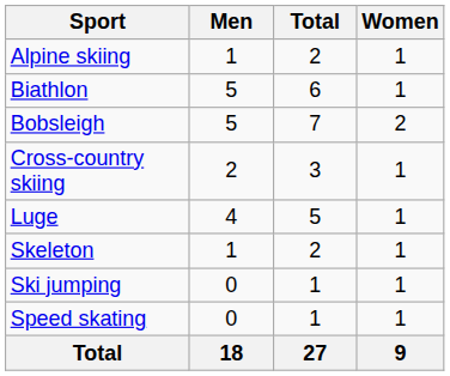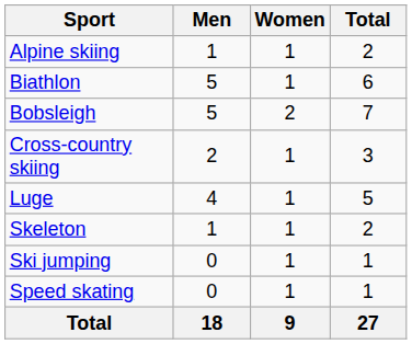 <table class="wikitable sortable" style="text-align:center;">
 <tr>
 <th width=130>Sport</th>
 <th width=55>Men</th>
+<th width=55>Women</th>
 <th width=55>Total</th>
-<th width=55>Women</th>
 </tr>
 <tr>
 <td align=left><a href='#'>Alpine skiing</a></td>
 <td>1</td>
+<td>1</td>
 <td>2</td>
-<td>1</td>
 </tr>
 <tr>
 <td align=left><a href='#'>Biathlon</a></td>
 <td>5</td>
+<td>1</td>
 <td>6</td>
-<td>1</td>
 </tr>
 <tr>
 <td align=left><a href='#'>Bobsleigh</a></td>
 <td>5</td>
+<td>2</td>
 <td>7</td>
-<td>2</td>
 </tr>
 <tr>
 <td align=left><a href='#'>Cross-country skiing</a></td>
 <td>2</td>
+<td>1</td>
 <td>3</td>
-<td>1</td>
 </tr>
 <tr>
 <td align=left><a href='#'>Luge</a></td>
 <td>4</td>
+<td>1</td>
 <td>5</td>
-<td>1</td>
 </tr>
 <tr>
 <td align=left><a href='#'>Skeleton</a></td>
 <td>1</td>
+<td>1</td>
 <td>2</td>
-<td>1</td>
 </tr>
 <tr>
 <td align=left><a href='#'>Ski jumping</a></td>
 <td>0</td>
 <td>1</td>
 <td>1</td>
 </tr>
 <tr>
 <td align=left><a href='#'>Speed skating</a></td>
 <td>0</td>
 <td>1</td>
 <td>1</td>
 </tr>
 <tr>
 <th>Total</th>
 <th>18</th>
+<th>9</th>
 <th>27</th>
-<th>9</th>
 </tr>
 </table>
